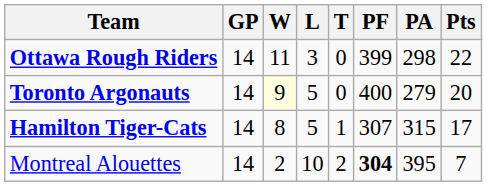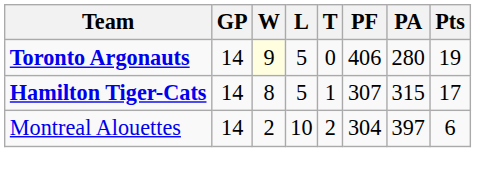 <table class="wikitable">
 <tr>
 <th>Team</th>
 <th>GP</th>
 <th>W</th>
 <th>L</th>
 <th>T</th>
 <th>PF</th>
 <th>PA</th>
 <th>Pts</th>
 </tr>
 <tr align="center">
-<td align="left"><strong><a href='#'>Ottawa Rough Riders</a></strong></td>
-<td>14</td>
-<td>11</td>
-<td>3</td>
-<td>0</td>
-<td>399</td>
-<td>298</td>
-<td>22</td>
-</tr>
-<tr align="center">
 <td align="left"><strong><a href='#'>Toronto Argonauts</a></strong></td>
 <td>14</td>
 <td style="background: lightyellow;">9</td>
 <td>5</td>
 <td>0</td>
-<td>400</td>
-<td>279</td>
-<td>20</td>
+<td>406</td>
+<td>280</td>
+<td>19</td>
 </tr>
 <tr align="center">
 <td align="left"><strong><a href='#'>Hamilton Tiger-Cats</a></strong></td>
 <td>14</td>
 <td>8</td>
 <td>5</td>
 <td>1</td>
 <td>307</td>
 <td>315</td>
 <td>17</td>
 </tr>
 <tr align="center">
 <td align="left"><a href='#'>Montreal Alouettes</a></td>
 <td>14</td>
 <td>2</td>
 <td>10</td>
 <td>2</td>
-<td><strong>304</strong></td>
-<td>395</td>
-<td>7</td>
+<td>304</td>
+<td>397</td>
+<td>6</td>
 </tr>
 </table>
